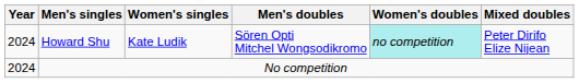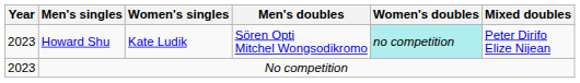 <table class=wikitable style="font-size:90%;">
 <tr>
 <th>Year</th>
 <th>Men's singles</th>
 <th>Women's singles</th>
 <th>Men's doubles</th>
 <th>Women's doubles</th>
 <th>Mixed doubles</th>
 </tr>
 <tr>
-<td>2024</td>
+<td>2023</td>
 <td> <a href='#'>Howard Shu</a></td>
 <td> <a href='#'>Kate Ludik</a></td>
 <td> <a href='#'>Sören Opti</a><br> <a href='#'>Mitchel Wongsodikromo</a></td>
 <td style="background: paleturquoise;"><em>no competition</em></td>
 <td> <a href='#'>Peter Dirifo</a><br> <a href='#'>Elize Nijean</a></td>
 </tr>
 <tr>
-<td>2024</td>
+<td>2023</td>
 <td colspan=5 align=center><em>No competition</em></td>
 </tr>
 </table>
